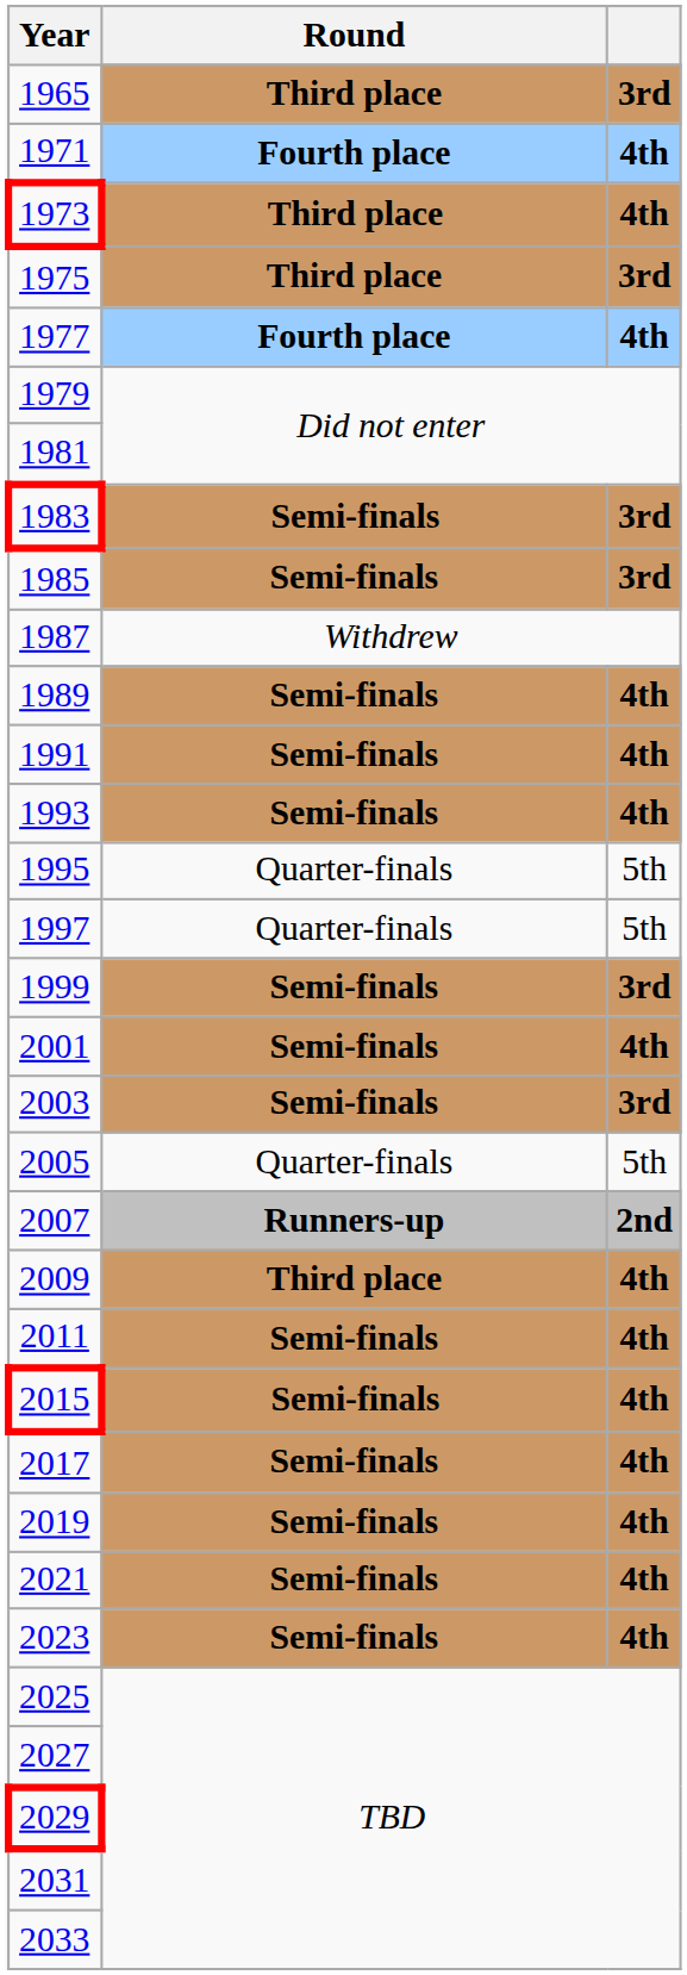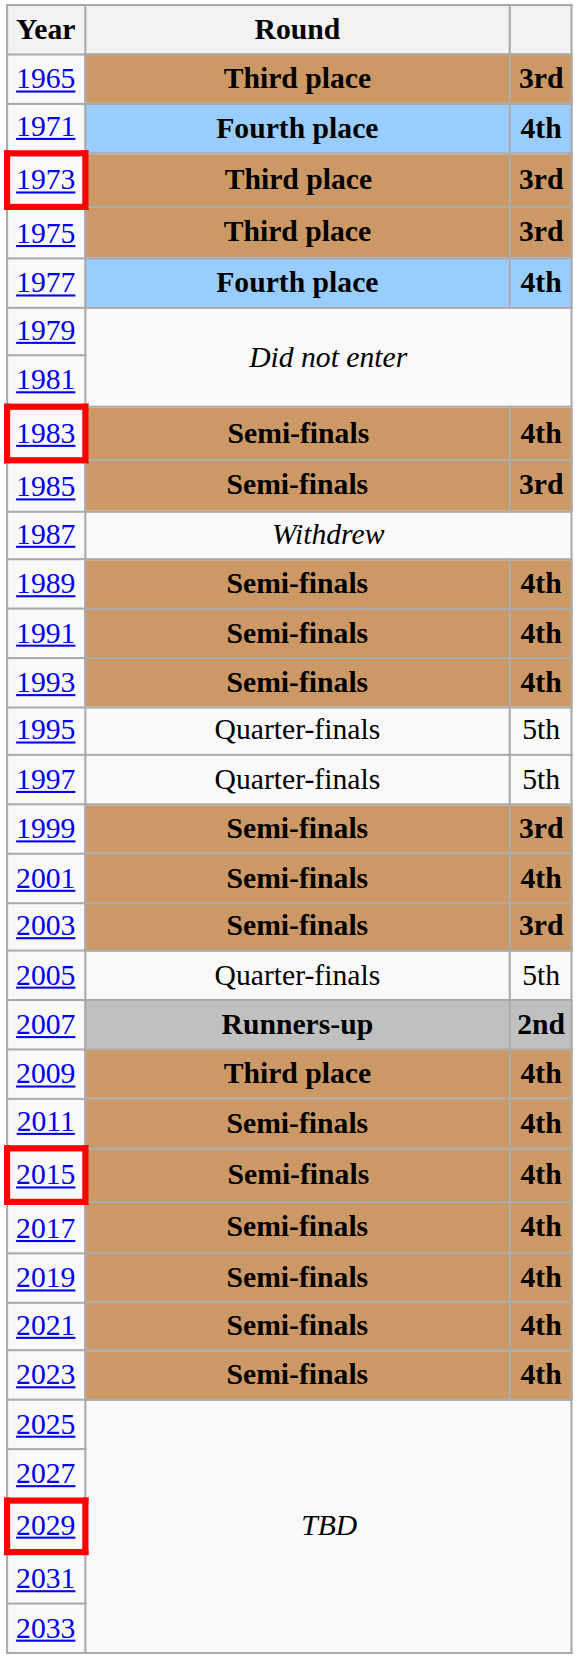 <table class="wikitable" style="text-align: center; font-size:90%">
 <tr>
 <th>Year</th>
 <th style="width:200px">Round</th>
 <th></th>
 </tr>
 <tr>
 <td><a href='#'>1965</a></td>
 <td bgcolor="cc9966"><strong>Third place</strong></td>
 <td bgcolor="cc9966"><strong>3rd</strong></td>
 </tr>
 <tr>
 <td><a href='#'>1971</a></td>
 <td bgcolor="9acdff"><strong>Fourth place</strong></td>
 <td bgcolor="9acdff"><strong>4th</strong></td>
 </tr>
 <tr>
 <td style="border: 3px solid red"><a href='#'>1973</a></td>
 <td bgcolor="cc9966"><strong>Third place</strong></td>
-<td bgcolor="cc9966"><strong>4th</strong></td>
+<td bgcolor="cc9966"><strong>3rd</strong></td>
 </tr>
 <tr>
 <td><a href='#'>1975</a></td>
 <td bgcolor="cc9966"><strong>Third place</strong></td>
 <td bgcolor="cc9966"><strong>3rd</strong></td>
 </tr>
 <tr>
 <td><a href='#'>1977</a></td>
 <td bgcolor="9acdff"><strong>Fourth place</strong></td>
 <td bgcolor="9acdff"><strong>4th</strong></td>
 </tr>
 <tr>
 <td><a href='#'>1979</a></td>
 <td colspan="2" rowspan="2"><em>Did not enter</em></td>
 </tr>
 <tr>
 <td><a href='#'>1981</a></td>
 </tr>
 <tr>
 <td style="border: 3px solid red"><a href='#'>1983</a></td>
 <td bgcolor="cc9966"><strong>Semi-finals</strong></td>
-<td bgcolor="cc9966"><strong>3rd</strong></td>
+<td bgcolor="cc9966"><strong>4th</strong></td>
 </tr>
 <tr>
 <td><a href='#'>1985</a></td>
 <td bgcolor="cc9966"><strong>Semi-finals</strong></td>
 <td bgcolor="cc9966"><strong>3rd</strong></td>
 </tr>
 <tr>
 <td><a href='#'>1987</a></td>
 <td colspan="2"><em>Withdrew</em></td>
 </tr>
 <tr>
 <td><a href='#'>1989</a></td>
 <td bgcolor="cc9966"><strong>Semi-finals</strong></td>
 <td bgcolor="cc9966"><strong>4th</strong></td>
 </tr>
 <tr>
 <td><a href='#'>1991</a></td>
 <td bgcolor="cc9966"><strong>Semi-finals</strong></td>
 <td bgcolor="cc9966"><strong>4th</strong></td>
 </tr>
 <tr>
 <td><a href='#'>1993</a></td>
 <td bgcolor="cc9966"><strong>Semi-finals</strong></td>
 <td bgcolor="cc9966"><strong>4th</strong></td>
 </tr>
 <tr>
 <td><a href='#'>1995</a></td>
 <td>Quarter-finals</td>
 <td>5th</td>
 </tr>
 <tr>
 <td><a href='#'>1997</a></td>
 <td>Quarter-finals</td>
 <td>5th</td>
 </tr>
 <tr>
 <td><a href='#'>1999</a></td>
 <td bgcolor="cc9966"><strong>Semi-finals</strong></td>
 <td bgcolor="cc9966"><strong>3rd</strong></td>
 </tr>
 <tr>
 <td><a href='#'>2001</a></td>
 <td bgcolor="cc9966"><strong>Semi-finals</strong></td>
 <td bgcolor="cc9966"><strong>4th</strong></td>
 </tr>
 <tr>
 <td><a href='#'>2003</a></td>
 <td bgcolor="cc9966"><strong>Semi-finals</strong></td>
 <td bgcolor="cc9966"><strong>3rd</strong></td>
 </tr>
 <tr>
 <td><a href='#'>2005</a></td>
 <td>Quarter-finals</td>
 <td>5th</td>
 </tr>
 <tr>
 <td><a href='#'>2007</a></td>
 <td bgcolor=Silver><strong>Runners-up</strong></td>
 <td bgcolor=Silver><strong>2nd</strong></td>
 </tr>
 <tr>
 <td><a href='#'>2009</a></td>
 <td bgcolor="cc9966"><strong>Third place</strong></td>
 <td bgcolor="cc9966"><strong>4th</strong></td>
 </tr>
 <tr>
 <td><a href='#'>2011</a></td>
 <td bgcolor="cc9966"><strong>Semi-finals</strong></td>
 <td bgcolor="cc9966"><strong>4th</strong></td>
 </tr>
 <tr>
 <td style="border: 3px solid red"><a href='#'>2015</a></td>
 <td bgcolor="cc9966"><strong>Semi-finals</strong></td>
 <td bgcolor="cc9966"><strong>4th</strong></td>
 </tr>
 <tr>
 <td><a href='#'>2017</a></td>
 <td bgcolor="cc9966"><strong>Semi-finals</strong></td>
 <td bgcolor="cc9966"><strong>4th</strong></td>
 </tr>
 <tr>
 <td><a href='#'>2019</a></td>
 <td bgcolor="cc9966"><strong>Semi-finals</strong></td>
 <td bgcolor="cc9966"><strong>4th</strong></td>
 </tr>
 <tr>
 <td><a href='#'>2021</a></td>
 <td bgcolor="cc9966"><strong>Semi-finals</strong></td>
 <td bgcolor="cc9966"><strong>4th</strong></td>
 </tr>
 <tr>
 <td><a href='#'>2023</a></td>
 <td bgcolor="cc9966"><strong>Semi-finals</strong></td>
 <td bgcolor="cc9966"><strong>4th</strong></td>
 </tr>
 <tr>
 <td><a href='#'>2025</a></td>
 <td colspan="2" rowspan="5"><em>TBD</em></td>
 </tr>
 <tr>
 <td><a href='#'>2027</a></td>
 </tr>
 <tr>
 <td style="border: 3px solid red"><a href='#'>2029</a></td>
 </tr>
 <tr>
 <td><a href='#'>2031</a></td>
 </tr>
 <tr>
 <td><a href='#'>2033</a></td>
 </tr>
 </table>
